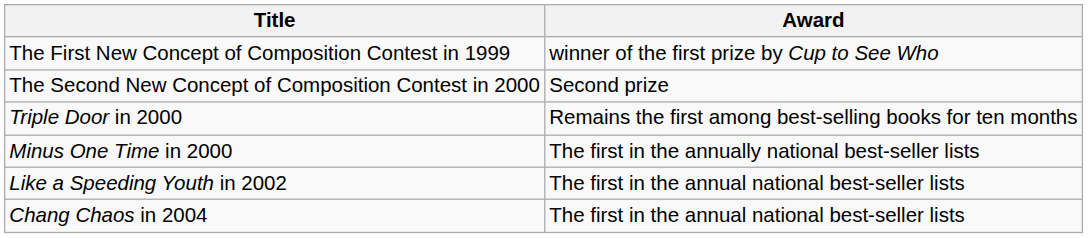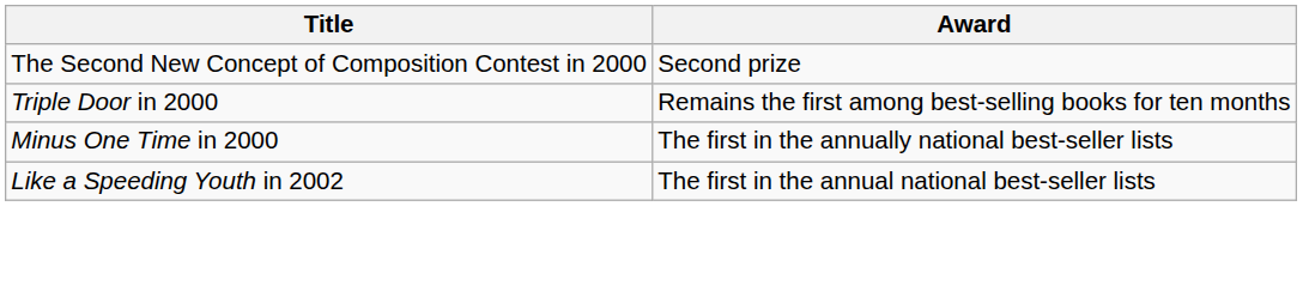 <table class="wikitable">
 <tr>
 <th>Title</th>
 <th>Award</th>
-</tr>
-<tr>
-<td>The First New Concept of Composition Contest in 1999</td>
-<td>winner of the first prize by <em>Cup to See Who</em></td>
 </tr>
 <tr>
 <td>The Second New Concept of Composition Contest in 2000</td>
 <td>Second prize</td>
 </tr>
 <tr>
 <td><em>Triple Door</em> in 2000</td>
 <td>Remains the first among best-selling books for ten months</td>
 </tr>
 <tr>
 <td><em>Minus One Time</em> in 2000</td>
 <td>The first in the annually national best-seller lists</td>
 </tr>
 <tr>
 <td><em>Like a Speeding Youth</em> in 2002</td>
 <td>The first in the annual national best-seller lists</td>
 </tr>
-<tr>
-<td><em>Chang Chaos</em> in 2004</td>
-<td>The first in the annual national best-seller lists</td>
-</tr>
 </table>
